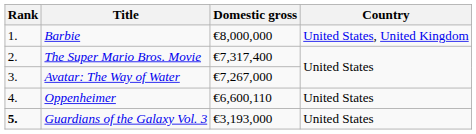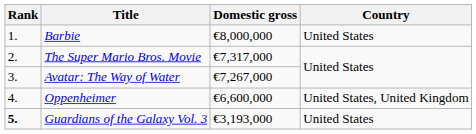 <table class="wikitable sortable" style="margin:auto; margin:auto;">
 <tr>
 <th>Rank</th>
 <th>Title</th>
 <th>Domestic gross</th>
 <th>Country</th>
 </tr>
 <tr>
 <td>1.</td>
 <td><em><a href='#'>Barbie</a></em></td>
 <td>€8,000,000</td>
-<td><a href='#'>United States</a>, <a href='#'>United Kingdom</a></td>
+<td>United States</td>
 </tr>
 <tr>
 <td>2.</td>
 <td><em><a href='#'>The Super Mario Bros. Movie</a></em></td>
-<td>€7,317,400</td>
+<td>€7,317,000</td>
 <td rowspan="2">United States</td>
 </tr>
 <tr>
 <td>3.</td>
 <td><em><a href='#'>Avatar: The Way of Water</a></em></td>
 <td>€7,267,000</td>
 </tr>
 <tr>
 <td>4.</td>
 <td><em><a href='#'>Oppenheimer</a></em></td>
-<td>€6,600,110</td>
-<td>United States</td>
+<td>€6,600,000</td>
+<td>United States, United Kingdom</td>
 </tr>
 <tr>
 <td><strong>5.</strong></td>
 <td><em><a href='#'>Guardians of the Galaxy Vol. 3</a></em></td>
 <td>€3,193,000</td>
 <td>United States</td>
 </tr>
 </table>
